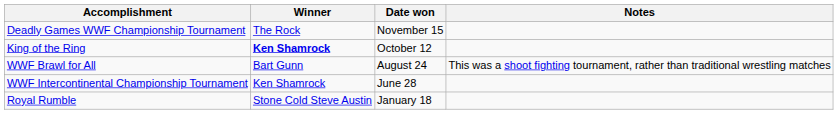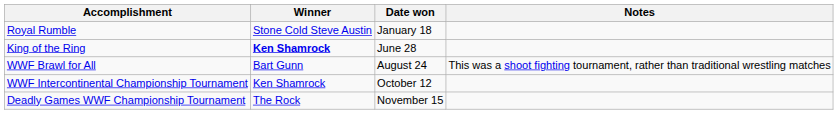 <table class="wikitable">
 <tr>
 <th>Accomplishment</th>
 <th>Winner</th>
 <th>Date won</th>
 <th>Notes</th>
 </tr>
 <tr>
-<td><a href='#'>Deadly Games WWF Championship Tournament</a></td>
-<td><a href='#'>The Rock</a></td>
-<td>November 15</td>
+<td><a href='#'>Royal Rumble</a></td>
+<td><a href='#'>Stone Cold Steve Austin</a></td>
+<td>January 18</td>
 <td></td>
 </tr>
 <tr>
 <td><a href='#'>King of the Ring</a></td>
 <td><strong><a href='#'>Ken Shamrock</a></strong></td>
-<td>October 12</td>
+<td>June 28</td>
 <td></td>
 </tr>
 <tr>
 <td><a href='#'>WWF Brawl for All</a></td>
 <td><a href='#'>Bart Gunn</a></td>
 <td>August 24</td>
 <td>This was a <a href='#'>shoot fighting</a> tournament, rather than traditional wrestling matches</td>
 </tr>
 <tr>
 <td><a href='#'>WWF Intercontinental Championship Tournament</a></td>
 <td><a href='#'>Ken Shamrock</a></td>
-<td>June 28</td>
+<td>October 12</td>
 <td></td>
 </tr>
 <tr>
-<td><a href='#'>Royal Rumble</a></td>
-<td><a href='#'>Stone Cold Steve Austin</a></td>
-<td>January 18</td>
+<td><a href='#'>Deadly Games WWF Championship Tournament</a></td>
+<td><a href='#'>The Rock</a></td>
+<td>November 15</td>
 <td></td>
 </tr>
 </table>
